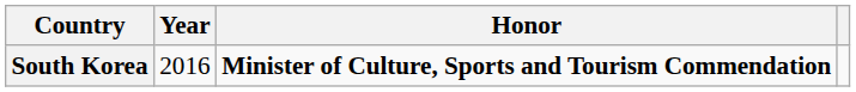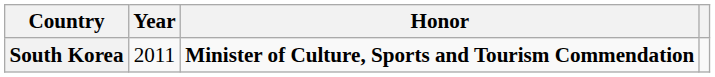 <table class="wikitable plainrowheaders sortable" style="margin-right: 0;">
 <tr>
 <th scope="col">Country</th>
 <th scope="col">Year</th>
 <th scope="col">Honor</th>
 <th scope="col" class="unsortable"></th>
 </tr>
 <tr>
 <th scope="row">South Korea</th>
-<td style="text-align:center">2016</td>
+<td style="text-align:center">2011</td>
 <td><strong>Minister of Culture, Sports and Tourism Commendation</strong></td>
 <td style="text-align:center"></td>
 </tr>
 </table>
